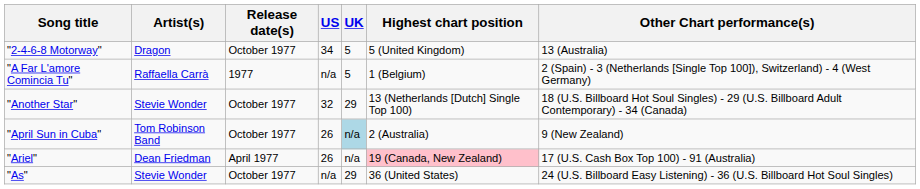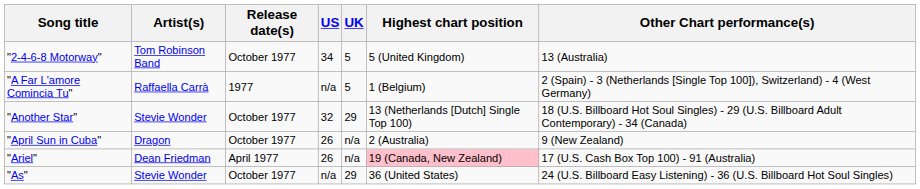 <table class="wikitable sortable" style="font-size:95%;">
 <tr>
 <th><big>Song title</big></th>
 <th><big>Artist(s)</big></th>
 <th><big>Release date(s)</big></th>
 <th><big><a href='#'>US</a></big></th>
 <th><big><a href='#'>UK</a></big></th>
 <th><big>Highest chart position</big></th>
 <th><big>Other Chart performance(s)</big></th>
 </tr>
 <tr>
 <td>"<a href='#'>2-4-6-8 Motorway</a>"</td>
-<td><a href='#'>Dragon</a></td>
+<td><a href='#'>Tom Robinson Band</a></td>
 <td>October 1977</td>
 <td>34</td>
 <td>5</td>
 <td>5 (United Kingdom)</td>
 <td>13 (Australia)</td>
 </tr>
 <tr>
 <td>"<a href='#'>A Far L'amore Comincia Tu</a>"</td>
 <td><a href='#'>Raffaella Carrà</a></td>
 <td>1977</td>
 <td>n/a</td>
 <td>5</td>
 <td>1 (Belgium)</td>
 <td>2 (Spain) - 3 (Netherlands [Single Top 100]), Switzerland) - 4 (West Germany)</td>
 </tr>
 <tr>
 <td>"<a href='#'>Another Star</a>"</td>
 <td><a href='#'>Stevie Wonder</a></td>
 <td>October 1977</td>
 <td>32</td>
 <td>29</td>
 <td>13 (Netherlands [Dutch] Single Top 100)</td>
 <td>18 (U.S. Billboard Hot Soul Singles) - 29 (U.S. Billboard Adult Contemporary) - 34 (Canada)</td>
 </tr>
 <tr>
 <td>"<a href='#'>April Sun in Cuba</a>"</td>
-<td><a href='#'>Tom Robinson Band</a></td>
+<td><a href='#'>Dragon</a></td>
 <td>October 1977</td>
 <td>26</td>
-<td style="background: lightblue;">n/a</td>
+<td>n/a</td>
 <td>2 (Australia)</td>
 <td>9 (New Zealand)</td>
 </tr>
 <tr>
 <td>"<a href='#'>Ariel</a>"</td>
 <td><a href='#'>Dean Friedman</a></td>
 <td>April 1977</td>
 <td>26</td>
 <td>n/a</td>
 <td style="background: pink;">19 (Canada, New Zealand)</td>
 <td>17 (U.S. Cash Box Top 100) - 91 (Australia)</td>
 </tr>
 <tr>
 <td>"<a href='#'>As</a>"</td>
 <td><a href='#'>Stevie Wonder</a></td>
 <td>October 1977</td>
 <td>n/a</td>
 <td>29</td>
 <td>36 (United States)</td>
 <td>24 (U.S. Billboard Easy Listening) - 36 (U.S. Billboard Hot Soul Singles)</td>
 </tr>
 </table>
